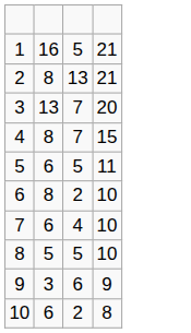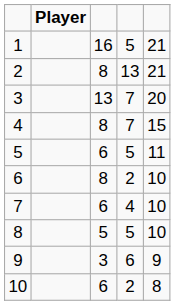 <table class="wikitable" style="text-align: center">
 <tr>
 <td> </td>
+<td><strong>Player</strong></td>
 <td align=center><strong></strong></td>
 <td align=center><strong></strong></td>
 <td align=center><strong></strong></td>
 </tr>
 <tr>
 <td>1</td>
+<td align=left></td>
 <td>16</td>
 <td>5</td>
 <td>21</td>
 </tr>
 <tr>
 <td>2</td>
+<td align=left></td>
 <td>8</td>
 <td>13</td>
 <td>21</td>
 </tr>
 <tr>
 <td>3</td>
+<td align=left></td>
 <td>13</td>
 <td>7</td>
 <td>20</td>
 </tr>
 <tr>
 <td>4</td>
+<td align=left></td>
 <td>8</td>
 <td>7</td>
 <td>15</td>
 </tr>
 <tr>
 <td>5</td>
+<td align=left></td>
 <td>6</td>
 <td>5</td>
 <td>11</td>
 </tr>
 <tr>
 <td>6</td>
+<td align=left></td>
 <td>8</td>
 <td>2</td>
 <td>10</td>
 </tr>
 <tr>
 <td>7</td>
+<td align=left></td>
 <td>6</td>
 <td>4</td>
 <td>10</td>
 </tr>
 <tr>
 <td>8</td>
+<td align=left></td>
 <td>5</td>
 <td>5</td>
 <td>10</td>
 </tr>
 <tr>
 <td>9</td>
+<td align=left></td>
 <td>3</td>
 <td>6</td>
 <td>9</td>
 </tr>
 <tr>
 <td>10</td>
+<td align=left></td>
 <td>6</td>
 <td>2</td>
 <td>8</td>
 </tr>
 </table>
